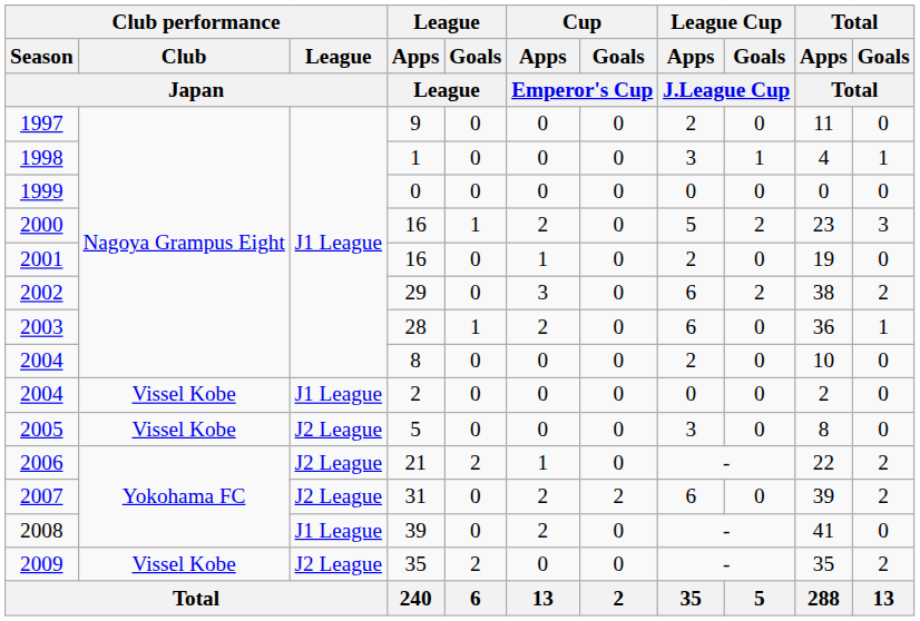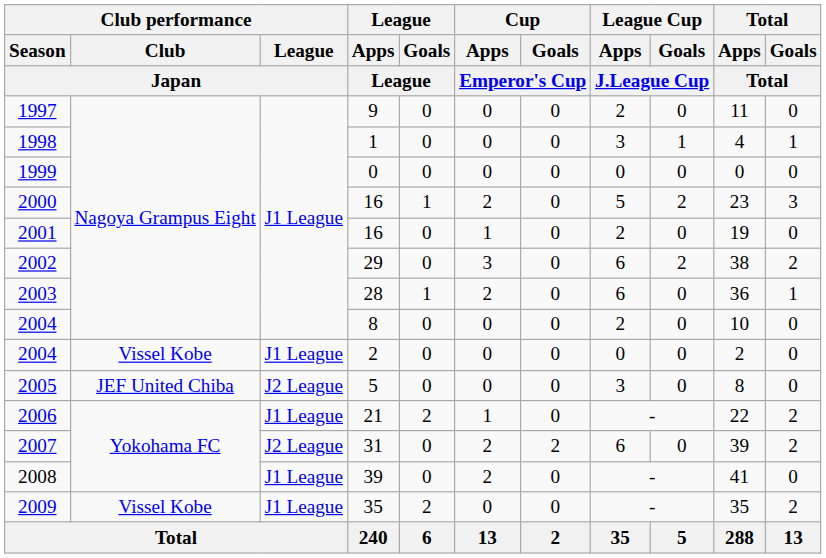 <table class="wikitable" style="text-align:center;">
 <tr>
 <th colspan=3>Club performance</th>
 <th colspan=2>League</th>
 <th colspan=2>Cup</th>
 <th colspan=2>League Cup</th>
 <th colspan=2>Total</th>
 </tr>
 <tr>
 <th>Season</th>
 <th>Club</th>
 <th>League</th>
 <th>Apps</th>
 <th>Goals</th>
 <th>Apps</th>
 <th>Goals</th>
 <th>Apps</th>
 <th>Goals</th>
 <th>Apps</th>
 <th>Goals</th>
 </tr>
 <tr>
 <th colspan=3>Japan</th>
 <th colspan=2>League</th>
 <th colspan=2><a href='#'>Emperor's Cup</a></th>
 <th colspan=2><a href='#'>J.League Cup</a></th>
 <th colspan=2>Total</th>
 </tr>
 <tr>
 <td><a href='#'>1997</a></td>
 <td rowspan="8"><a href='#'>Nagoya Grampus Eight</a></td>
 <td rowspan="8"><a href='#'>J1 League</a></td>
 <td>9</td>
 <td>0</td>
 <td>0</td>
 <td>0</td>
 <td>2</td>
 <td>0</td>
 <td>11</td>
 <td>0</td>
 </tr>
 <tr>
 <td><a href='#'>1998</a></td>
 <td>1</td>
 <td>0</td>
 <td>0</td>
 <td>0</td>
 <td>3</td>
 <td>1</td>
 <td>4</td>
 <td>1</td>
 </tr>
 <tr>
 <td><a href='#'>1999</a></td>
 <td>0</td>
 <td>0</td>
 <td>0</td>
 <td>0</td>
 <td>0</td>
 <td>0</td>
 <td>0</td>
 <td>0</td>
 </tr>
 <tr>
 <td><a href='#'>2000</a></td>
 <td>16</td>
 <td>1</td>
 <td>2</td>
 <td>0</td>
 <td>5</td>
 <td>2</td>
 <td>23</td>
 <td>3</td>
 </tr>
 <tr>
 <td><a href='#'>2001</a></td>
 <td>16</td>
 <td>0</td>
 <td>1</td>
 <td>0</td>
 <td>2</td>
 <td>0</td>
 <td>19</td>
 <td>0</td>
 </tr>
 <tr>
 <td><a href='#'>2002</a></td>
 <td>29</td>
 <td>0</td>
 <td>3</td>
 <td>0</td>
 <td>6</td>
 <td>2</td>
 <td>38</td>
 <td>2</td>
 </tr>
 <tr>
 <td><a href='#'>2003</a></td>
 <td>28</td>
 <td>1</td>
 <td>2</td>
 <td>0</td>
 <td>6</td>
 <td>0</td>
 <td>36</td>
 <td>1</td>
 </tr>
 <tr>
 <td><a href='#'>2004</a></td>
 <td>8</td>
 <td>0</td>
 <td>0</td>
 <td>0</td>
 <td>2</td>
 <td>0</td>
 <td>10</td>
 <td>0</td>
 </tr>
 <tr>
 <td><a href='#'>2004</a></td>
 <td><a href='#'>Vissel Kobe</a></td>
 <td><a href='#'>J1 League</a></td>
 <td>2</td>
 <td>0</td>
 <td>0</td>
 <td>0</td>
 <td>0</td>
 <td>0</td>
 <td>2</td>
 <td>0</td>
 </tr>
 <tr>
 <td><a href='#'>2005</a></td>
-<td><a href='#'>Vissel Kobe</a></td>
+<td><a href='#'>JEF United Chiba</a></td>
 <td><a href='#'>J2 League</a></td>
 <td>5</td>
 <td>0</td>
 <td>0</td>
 <td>0</td>
 <td>3</td>
 <td>0</td>
 <td>8</td>
 <td>0</td>
 </tr>
 <tr>
 <td><a href='#'>2006</a></td>
 <td rowspan="3"><a href='#'>Yokohama FC</a></td>
-<td><a href='#'>J2 League</a></td>
+<td><a href='#'>J1 League</a></td>
 <td>21</td>
 <td>2</td>
 <td>1</td>
 <td>0</td>
 <td colspan="2">-</td>
 <td>22</td>
 <td>2</td>
 </tr>
 <tr>
 <td><a href='#'>2007</a></td>
 <td><a href='#'>J2 League</a></td>
 <td>31</td>
 <td>0</td>
 <td>2</td>
 <td>2</td>
 <td>6</td>
 <td>0</td>
 <td>39</td>
 <td>2</td>
 </tr>
 <tr>
 <td>2008</td>
 <td><a href='#'>J1 League</a></td>
 <td>39</td>
 <td>0</td>
 <td>2</td>
 <td>0</td>
 <td colspan="2">-</td>
 <td>41</td>
 <td>0</td>
 </tr>
 <tr>
 <td><a href='#'>2009</a></td>
 <td><a href='#'>Vissel Kobe</a></td>
-<td><a href='#'>J2 League</a></td>
+<td><a href='#'>J1 League</a></td>
 <td>35</td>
 <td>2</td>
 <td>0</td>
 <td>0</td>
 <td colspan="2">-</td>
 <td>35</td>
 <td>2</td>
 </tr>
 <tr>
 <th colspan=3>Total</th>
 <th>240</th>
 <th>6</th>
 <th>13</th>
 <th>2</th>
 <th>35</th>
 <th>5</th>
 <th>288</th>
 <th>13</th>
 </tr>
 </table>
